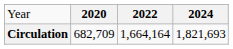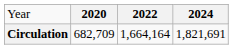 <table class="wikitable">
 <tr>
 <td>Year</td>
 <th>2020</th>
 <th>2022</th>
 <th>2024</th>
 </tr>
 <tr>
 <th>Circulation</th>
 <td>682,709</td>
 <td>1,664,164</td>
-<td>1,821,693</td>
+<td>1,821,691</td>
 </tr>
 </table>
